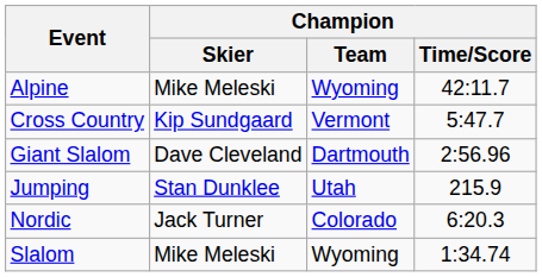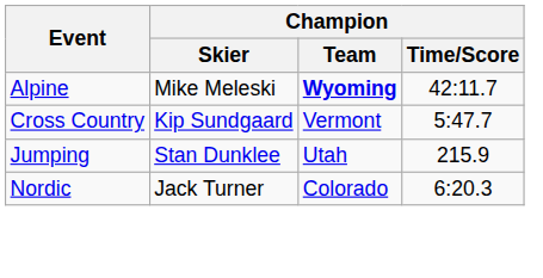 <table class="wikitable">
 <tr>
 <th rowspan="2">Event</th>
 <th colspan="3" bgcolor=000000>Champion</th>
 </tr>
 <tr>
 <th>Skier</th>
 <th>Team</th>
 <th>Time/Score</th>
 </tr>
 <tr>
 <td><a href='#'>Alpine</a></td>
 <td>Mike Meleski</td>
-<td><a href='#'>Wyoming</a></td>
+<td><strong><a href='#'>Wyoming</a></strong></td>
 <td align=center>42:11.7</td>
 </tr>
 <tr>
 <td><a href='#'>Cross Country</a></td>
 <td><a href='#'>Kip Sundgaard</a></td>
 <td><a href='#'>Vermont</a></td>
 <td align=center>5:47.7</td>
-</tr>
-<tr>
-<td><a href='#'>Giant Slalom</a></td>
-<td>Dave Cleveland</td>
-<td><a href='#'>Dartmouth</a></td>
-<td align=center>2:56.96</td>
 </tr>
 <tr>
 <td><a href='#'>Jumping</a></td>
 <td><a href='#'>Stan Dunklee</a></td>
 <td><a href='#'>Utah</a></td>
 <td align=center>215.9</td>
 </tr>
 <tr>
 <td><a href='#'>Nordic</a></td>
 <td>Jack Turner</td>
 <td><a href='#'>Colorado</a></td>
 <td align=center>6:20.3</td>
 </tr>
-<tr>
-<td><a href='#'>Slalom</a></td>
-<td>Mike Meleski</td>
-<td>Wyoming</td>
-<td align=center>1:34.74</td>
-</tr>
 </table>
